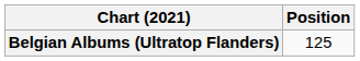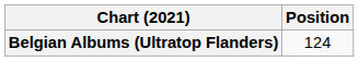 <table class="wikitable plainrowheaders">
 <tr>
 <th scope="col">Chart (2021)</th>
 <th scope="col">Position</th>
 </tr>
 <tr>
 <th scope="row">Belgian Albums (Ultratop Flanders)</th>
-<td style="text-align:center;">125</td>
+<td style="text-align:center;">124</td>
 </tr>
 </table>
